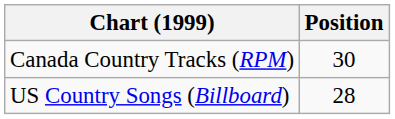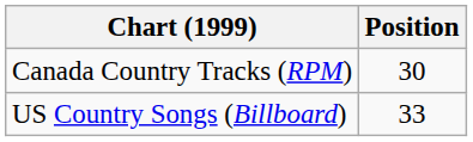 <table class="wikitable sortable">
 <tr>
 <th scope="col">Chart (1999)</th>
 <th scope="col">Position</th>
 </tr>
 <tr>
 <td>Canada Country Tracks (<em><a href='#'>RPM</a></em>)</td>
 <td align="center">30</td>
 </tr>
 <tr>
 <td>US <a href='#'>Country Songs</a> (<em><a href='#'>Billboard</a></em>)</td>
-<td align="center">28</td>
+<td align="center">33</td>
 </tr>
 </table>
